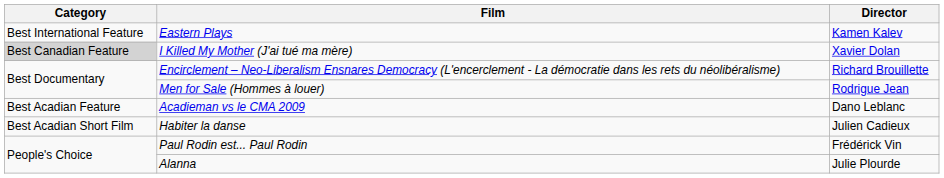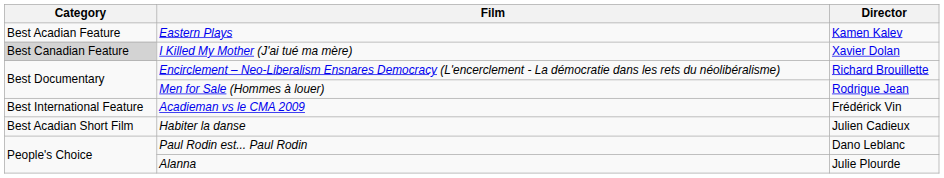 <table class="wikitable sortable"  width=100%>
 <tr>
 <th>Category</th>
 <th>Film</th>
 <th>Director</th>
 </tr>
 <tr>
-<td>Best International Feature</td>
+<td>Best Acadian Feature</td>
 <td><em><a href='#'>Eastern Plays</a></em></td>
 <td><a href='#'>Kamen Kalev</a></td>
 </tr>
 <tr>
 <td style="background: lightgrey;">Best Canadian Feature</td>
 <td><em><a href='#'>I Killed My Mother</a> (J'ai tué ma mère)</em></td>
 <td><a href='#'>Xavier Dolan</a></td>
 </tr>
 <tr>
 <td rowspan=2>Best Documentary</td>
 <td><em><a href='#'>Encirclement – Neo-Liberalism Ensnares Democracy</a> (L'encerclement - La démocratie dans les rets du néolibéralisme)</em></td>
 <td><a href='#'>Richard Brouillette</a></td>
 </tr>
 <tr>
 <td><em><a href='#'>Men for Sale</a> (Hommes à louer)</em></td>
 <td><a href='#'>Rodrigue Jean</a></td>
 </tr>
 <tr>
-<td>Best Acadian Feature</td>
+<td>Best International Feature</td>
 <td><em><a href='#'>Acadieman vs le CMA 2009</a></em></td>
-<td>Dano Leblanc</td>
+<td>Frédérick Vin</td>
 </tr>
 <tr>
 <td>Best Acadian Short Film</td>
 <td><em>Habiter la danse</em></td>
 <td>Julien Cadieux</td>
 </tr>
 <tr>
 <td rowspan=2>People's Choice</td>
 <td><em>Paul Rodin est... Paul Rodin</em></td>
-<td>Frédérick Vin</td>
+<td>Dano Leblanc</td>
 </tr>
 <tr>
 <td><em>Alanna</em></td>
 <td>Julie Plourde</td>
 </tr>
 </table>
